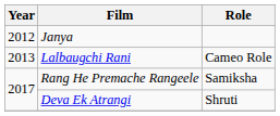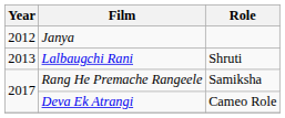 <table class = "wikitable sortable">
 <tr>
 <th>Year</th>
 <th>Film</th>
 <th>Role</th>
 </tr>
 <tr>
 <td>2012</td>
 <td><em>Janya</em></td>
 <td></td>
 </tr>
 <tr>
 <td>2013</td>
 <td><em><a href='#'>Lalbaugchi Rani</a></em></td>
-<td>Cameo Role</td>
+<td>Shruti</td>
 </tr>
 <tr>
 <td rowspan = "2">2017</td>
 <td><em>Rang He Premache Rangeele</em></td>
 <td>Samiksha</td>
 </tr>
 <tr>
 <td><em><a href='#'>Deva Ek Atrangi</a></em></td>
-<td>Shruti</td>
+<td>Cameo Role</td>
 </tr>
 <tr>
 </tr>
 </table>
